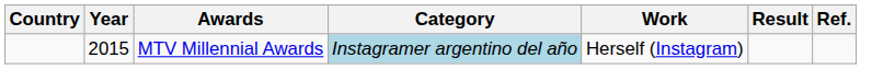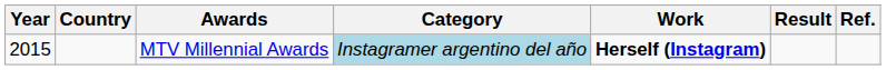 <table class="wikitable">
 <tr>
+<th>Year</th>
 <th>Country</th>
-<th>Year</th>
 <th>Awards</th>
 <th>Category</th>
 <th>Work</th>
 <th>Result</th>
 <th>Ref.</th>
 </tr>
 <tr>
+<td>2015</td>
 <td></td>
-<td>2015</td>
 <td><a href='#'>MTV Millennial Awards</a></td>
 <td style="background: lightblue;"><em>Instagramer argentino del año</em></td>
-<td>Herself (<a href='#'>Instagram</a>)</td>
+<td><strong>Herself (<a href='#'>Instagram</a>)</strong></td>
 <td></td>
 <td></td>
 </tr>
 </table>
